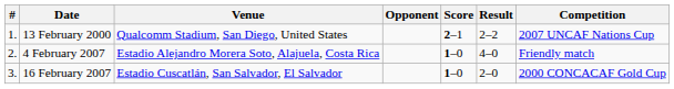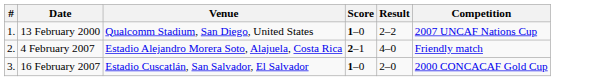 <table class="wikitable">
 <tr>
 <th>#</th>
 <th>Date</th>
 <th>Venue</th>
-<th>Opponent</th>
 <th>Score</th>
 <th>Result</th>
 <th>Competition</th>
 </tr>
 <tr>
 <td>1.</td>
 <td>13 February 2000</td>
 <td><a href='#'>Qualcomm Stadium</a>, <a href='#'>San Diego</a>, United States</td>
-<td></td>
-<td><strong>2</strong>–1</td>
+<td><strong>1</strong>–0</td>
 <td>2–2</td>
 <td><a href='#'>2007 UNCAF Nations Cup</a></td>
 </tr>
 <tr>
 <td>2.</td>
 <td>4 February 2007</td>
 <td><a href='#'>Estadio Alejandro Morera Soto</a>, <a href='#'>Alajuela</a>, <a href='#'>Costa Rica</a></td>
-<td></td>
-<td><strong>1</strong>–0</td>
+<td><strong>2</strong>–1</td>
 <td>4–0</td>
 <td><a href='#'>Friendly match</a></td>
 </tr>
 <tr>
 <td>3.</td>
 <td>16 February 2007</td>
 <td><a href='#'>Estadio Cuscatlán</a>, <a href='#'>San Salvador</a>, <a href='#'>El Salvador</a></td>
-<td></td>
 <td><strong>1</strong>–0</td>
 <td>2–0</td>
 <td><a href='#'>2000 CONCACAF Gold Cup</a></td>
 </tr>
 </table>
